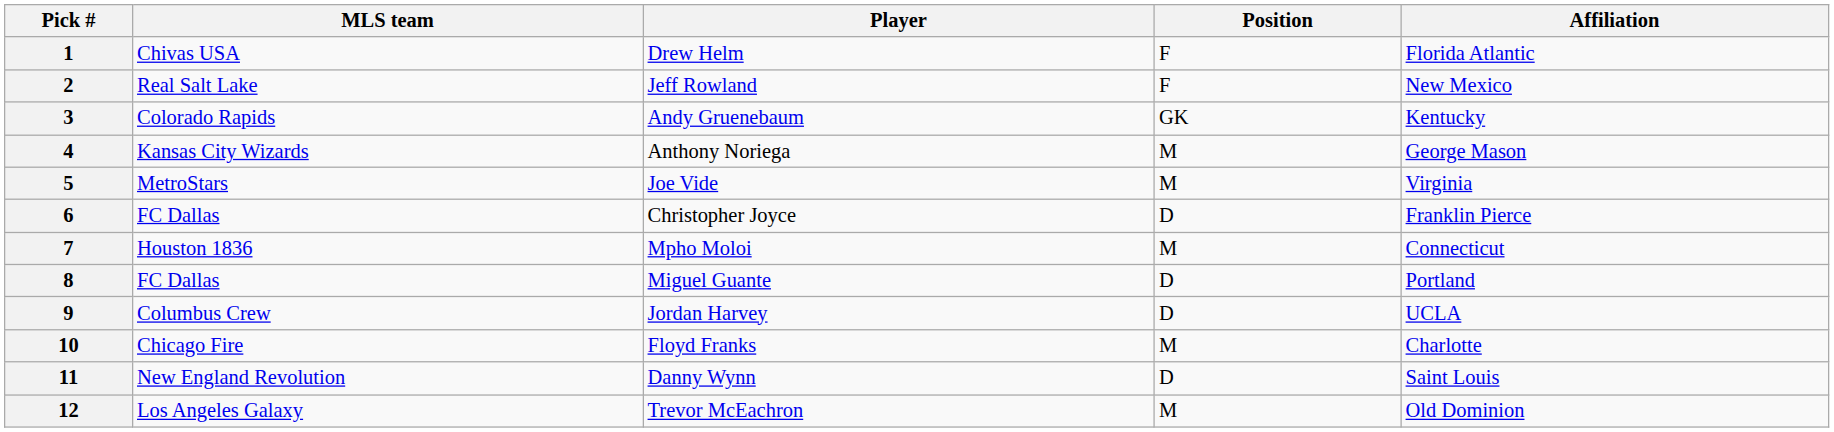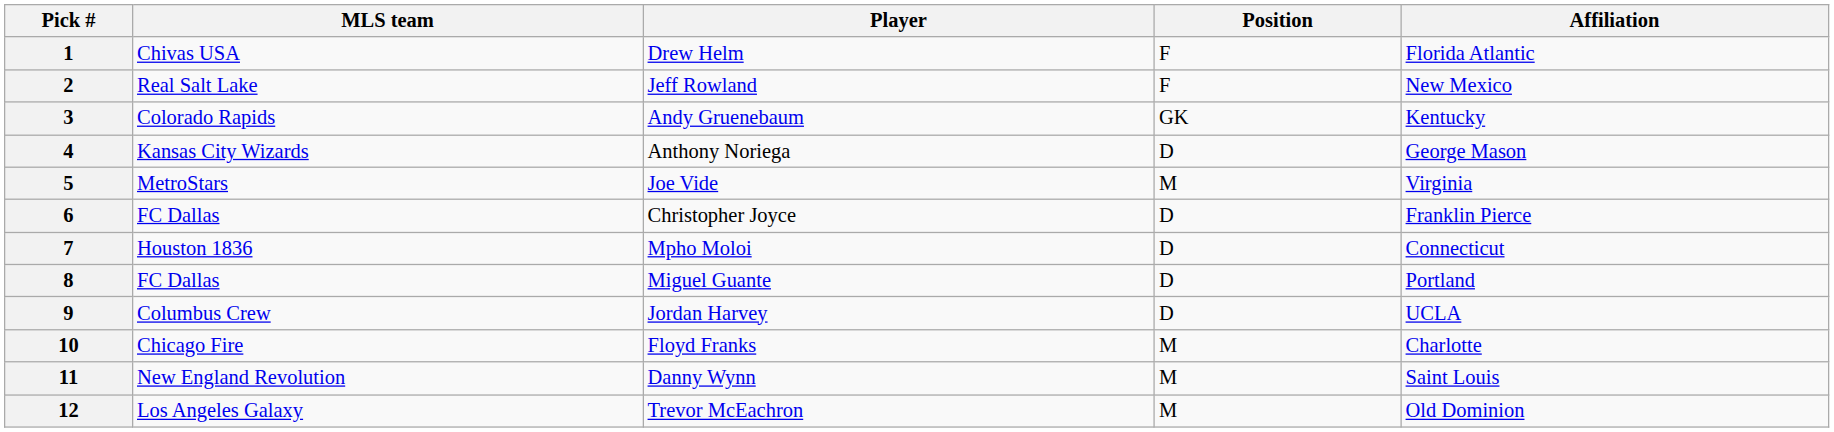 <table class="wikitable sortable" style="width:90%">
 <tr>
 <th width=7%>Pick #</th>
 <th width=28%>MLS team</th>
 <th>Player</th>
 <th>Position</th>
 <th>Affiliation</th>
 </tr>
 <tr>
 <th>1</th>
 <td><a href='#'>Chivas USA</a></td>
 <td> <a href='#'>Drew Helm</a></td>
 <td>F</td>
 <td><a href='#'>Florida Atlantic</a></td>
 </tr>
 <tr>
 <th>2</th>
 <td><a href='#'>Real Salt Lake</a></td>
 <td> <a href='#'>Jeff Rowland</a></td>
 <td>F</td>
 <td><a href='#'>New Mexico</a></td>
 </tr>
 <tr>
 <th>3</th>
 <td><a href='#'>Colorado Rapids</a></td>
 <td> <a href='#'>Andy Gruenebaum</a></td>
 <td>GK</td>
 <td><a href='#'>Kentucky</a></td>
 </tr>
 <tr>
 <th>4</th>
 <td><a href='#'>Kansas City Wizards</a></td>
 <td> Anthony Noriega</td>
-<td>M</td>
+<td>D</td>
 <td><a href='#'>George Mason</a></td>
 </tr>
 <tr>
 <th>5</th>
 <td><a href='#'>MetroStars</a></td>
 <td> <a href='#'>Joe Vide</a></td>
 <td>M</td>
 <td><a href='#'>Virginia</a></td>
 </tr>
 <tr>
 <th>6</th>
 <td><a href='#'>FC Dallas</a></td>
 <td> Christopher Joyce</td>
 <td>D</td>
 <td><a href='#'>Franklin Pierce</a></td>
 </tr>
 <tr>
 <th>7</th>
 <td><a href='#'>Houston 1836</a></td>
 <td> <a href='#'>Mpho Moloi</a></td>
-<td>M</td>
+<td>D</td>
 <td><a href='#'>Connecticut</a></td>
 </tr>
 <tr>
 <th>8</th>
 <td><a href='#'>FC Dallas</a></td>
 <td> <a href='#'>Miguel Guante</a></td>
 <td>D</td>
 <td><a href='#'>Portland</a></td>
 </tr>
 <tr>
 <th>9</th>
 <td><a href='#'>Columbus Crew</a></td>
 <td> <a href='#'>Jordan Harvey</a></td>
 <td>D</td>
 <td><a href='#'>UCLA</a></td>
 </tr>
 <tr>
 <th>10</th>
 <td><a href='#'>Chicago Fire</a></td>
 <td> <a href='#'>Floyd Franks</a></td>
 <td>M</td>
 <td><a href='#'>Charlotte</a></td>
 </tr>
 <tr>
 <th>11</th>
 <td><a href='#'>New England Revolution</a></td>
 <td> <a href='#'>Danny Wynn</a></td>
-<td>D</td>
+<td>M</td>
 <td><a href='#'>Saint Louis</a></td>
 </tr>
 <tr>
 <th>12</th>
 <td><a href='#'>Los Angeles Galaxy</a></td>
 <td> <a href='#'>Trevor McEachron</a></td>
 <td>M</td>
 <td><a href='#'>Old Dominion</a></td>
 </tr>
 </table>
